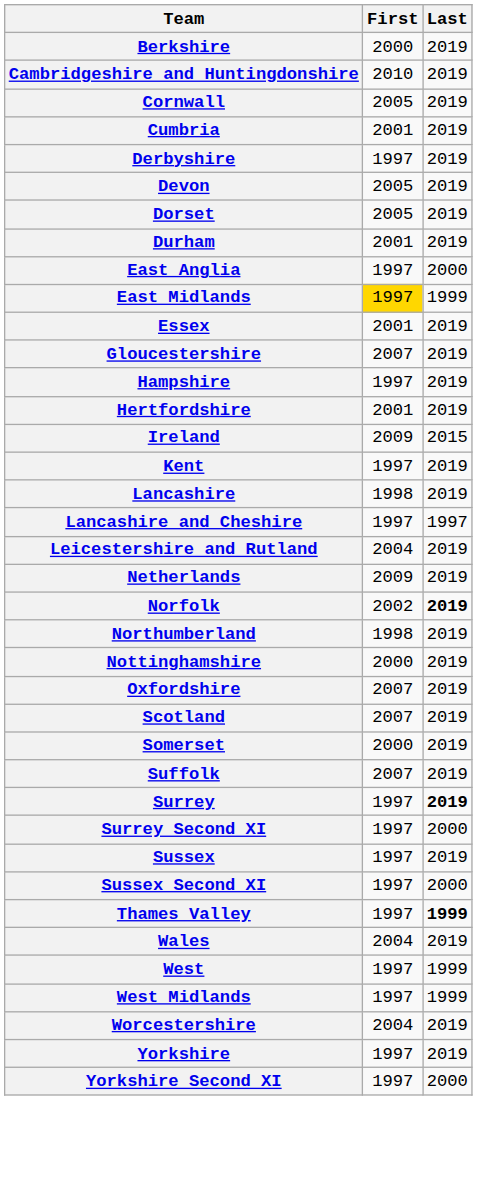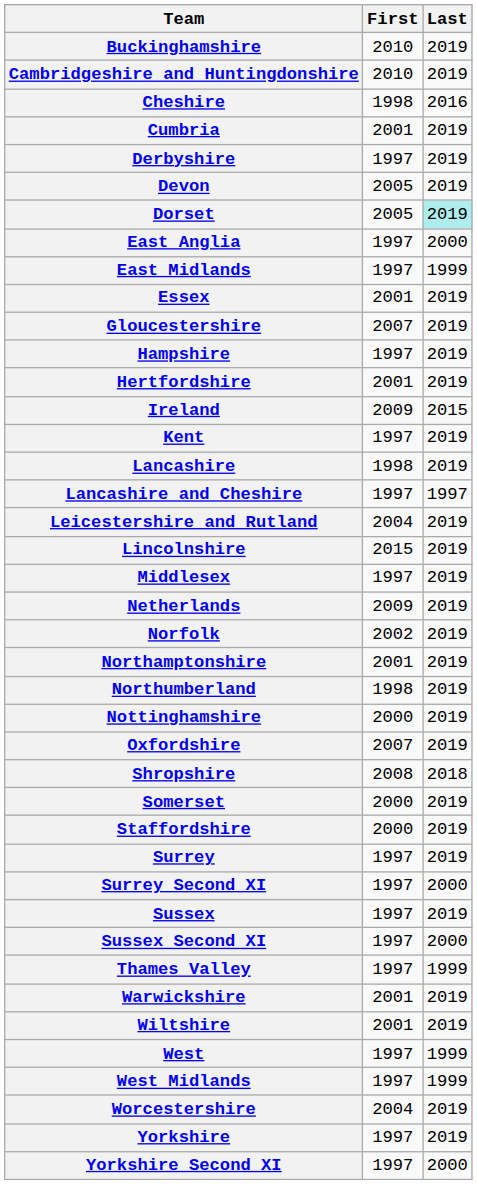 <table class="wikitable sortable mw-collapsible mw-collapsed plainrowheaders" style="text-align:center;">
 <tr style="font-weight:bold; background:#ddd;"|>
 <th scope="col">Team</th>
 <th scope="col">First</th>
 <th scope="col">Last</th>
 </tr>
 <tr>
-<th scope="row"><a href='#'>Berkshire</a></th>
-<td>2000</td>
+<th scope="row"><a href='#'>Buckinghamshire</a></th>
+<td>2010</td>
 <td>2019</td>
 </tr>
 <tr>
 <th scope="row"><a href='#'>Cambridgeshire and Huntingdonshire</a></th>
 <td>2010</td>
 <td>2019</td>
 </tr>
 <tr>
-<th scope="row"><a href='#'>Cornwall</a></th>
-<td>2005</td>
-<td>2019</td>
+<th scope="row"><a href='#'>Cheshire</a></th>
+<td>1998</td>
+<td>2016</td>
 </tr>
 <tr>
 <th scope="row"><a href='#'>Cumbria</a></th>
 <td>2001</td>
 <td>2019</td>
 </tr>
 <tr>
 <th scope="row"><a href='#'>Derbyshire</a></th>
 <td>1997</td>
 <td>2019</td>
 </tr>
 <tr>
 <th scope="row"><a href='#'>Devon</a></th>
 <td>2005</td>
 <td>2019</td>
 </tr>
 <tr>
 <th scope="row"><a href='#'>Dorset</a></th>
 <td>2005</td>
-<td>2019</td>
-</tr>
-<tr>
-<th scope="row"><a href='#'>Durham</a></th>
-<td>2001</td>
-<td>2019</td>
+<td style="background: paleturquoise;">2019</td>
 </tr>
 <tr>
 <th scope="row"><a href='#'>East Anglia</a></th>
 <td>1997</td>
 <td>2000</td>
 </tr>
 <tr>
 <th scope="row"><a href='#'>East Midlands</a></th>
-<td style="background: gold;">1997</td>
+<td>1997</td>
 <td>1999</td>
 </tr>
 <tr>
 <th scope="row"><a href='#'>Essex</a></th>
 <td>2001</td>
 <td>2019</td>
 </tr>
 <tr>
 <th scope="row"><a href='#'>Gloucestershire</a></th>
 <td>2007</td>
 <td>2019</td>
 </tr>
 <tr>
 <th scope="row"><a href='#'>Hampshire</a></th>
 <td>1997</td>
 <td>2019</td>
 </tr>
 <tr>
 <th scope="row"><a href='#'>Hertfordshire</a></th>
 <td>2001</td>
 <td>2019</td>
 </tr>
 <tr>
 <th scope="row"><a href='#'>Ireland</a></th>
 <td>2009</td>
 <td>2015</td>
 </tr>
 <tr>
 <th scope="row"><a href='#'>Kent</a></th>
 <td>1997</td>
 <td>2019</td>
 </tr>
 <tr>
 <th scope="row"><a href='#'>Lancashire</a></th>
 <td>1998</td>
 <td>2019</td>
 </tr>
 <tr>
 <th scope="row"><a href='#'>Lancashire and Cheshire</a></th>
 <td>1997</td>
 <td>1997</td>
 </tr>
 <tr>
 <th scope="row"><a href='#'>Leicestershire and Rutland</a></th>
 <td>2004</td>
 <td>2019</td>
 </tr>
 <tr>
+<th scope="row"><a href='#'>Lincolnshire</a></th>
+<td>2015</td>
+<td>2019</td>
+</tr>
+<tr>
+<th scope="row"><a href='#'>Middlesex</a></th>
+<td>1997</td>
+<td>2019</td>
+</tr>
+<tr>
 <th scope="row"><a href='#'>Netherlands</a></th>
 <td>2009</td>
 <td>2019</td>
 </tr>
 <tr>
 <th scope="row"><a href='#'>Norfolk</a></th>
 <td>2002</td>
-<td><strong>2019</strong></td>
+<td>2019</td>
+</tr>
+<tr>
+<th scope="row"><a href='#'>Northamptonshire</a></th>
+<td>2001</td>
+<td>2019</td>
 </tr>
 <tr>
 <th scope="row"><a href='#'>Northumberland</a></th>
 <td>1998</td>
 <td>2019</td>
 </tr>
 <tr>
 <th scope="row"><a href='#'>Nottinghamshire</a></th>
 <td>2000</td>
 <td>2019</td>
 </tr>
 <tr>
 <th scope="row"><a href='#'>Oxfordshire</a></th>
 <td>2007</td>
 <td>2019</td>
 </tr>
 <tr>
-<th scope="row"><a href='#'>Scotland</a></th>
-<td>2007</td>
-<td>2019</td>
+<th scope="row"><a href='#'>Shropshire</a></th>
+<td>2008</td>
+<td>2018</td>
 </tr>
 <tr>
 <th scope="row"><a href='#'>Somerset</a></th>
 <td>2000</td>
 <td>2019</td>
 </tr>
 <tr>
-<th scope="row"><a href='#'>Suffolk</a></th>
-<td>2007</td>
+<th scope="row"><a href='#'>Staffordshire</a></th>
+<td>2000</td>
 <td>2019</td>
 </tr>
 <tr>
 <th scope="row"><a href='#'>Surrey</a></th>
 <td>1997</td>
-<td><strong>2019</strong></td>
+<td>2019</td>
 </tr>
 <tr>
 <th scope="row"><a href='#'>Surrey Second XI</a></th>
 <td>1997</td>
 <td>2000</td>
 </tr>
 <tr>
 <th scope="row"><a href='#'>Sussex</a></th>
 <td>1997</td>
 <td>2019</td>
 </tr>
 <tr>
 <th scope="row"><a href='#'>Sussex Second XI</a></th>
 <td>1997</td>
 <td>2000</td>
 </tr>
 <tr>
 <th scope="row"><a href='#'>Thames Valley</a></th>
 <td>1997</td>
-<td><strong>1999</strong></td>
+<td>1999</td>
 </tr>
 <tr>
-<th scope="row"><a href='#'>Wales</a></th>
-<td>2004</td>
+<th scope="row"><a href='#'>Warwickshire</a></th>
+<td>2001</td>
+<td>2019</td>
+</tr>
+<tr>
+<th scope="row"><a href='#'>Wiltshire</a></th>
+<td>2001</td>
 <td>2019</td>
 </tr>
 <tr>
 <th scope="row"><a href='#'>West</a></th>
 <td>1997</td>
 <td>1999</td>
 </tr>
 <tr>
 <th scope="row"><a href='#'>West Midlands</a></th>
 <td>1997</td>
 <td>1999</td>
 </tr>
 <tr>
 <th scope="row"><a href='#'>Worcestershire</a></th>
 <td>2004</td>
 <td>2019</td>
 </tr>
 <tr>
 <th scope="row"><a href='#'>Yorkshire</a></th>
 <td>1997</td>
 <td>2019</td>
 </tr>
 <tr>
 <th scope="row"><a href='#'>Yorkshire Second XI</a></th>
 <td>1997</td>
 <td>2000</td>
 </tr>
 </table>
